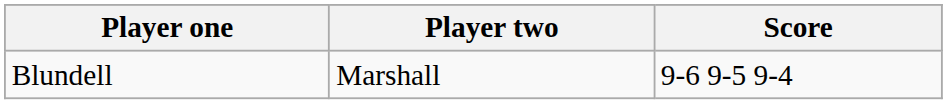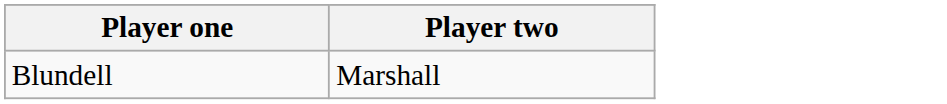 <table class="wikitable">
 <tr>
 <th width=170>Player one</th>
 <th width=170>Player two</th>
-<th width=150>Score</th>
 </tr>
 <tr>
 <td> Blundell</td>
 <td> Marshall</td>
-<td>9-6 9-5 9-4</td>
 </tr>
 </table>
